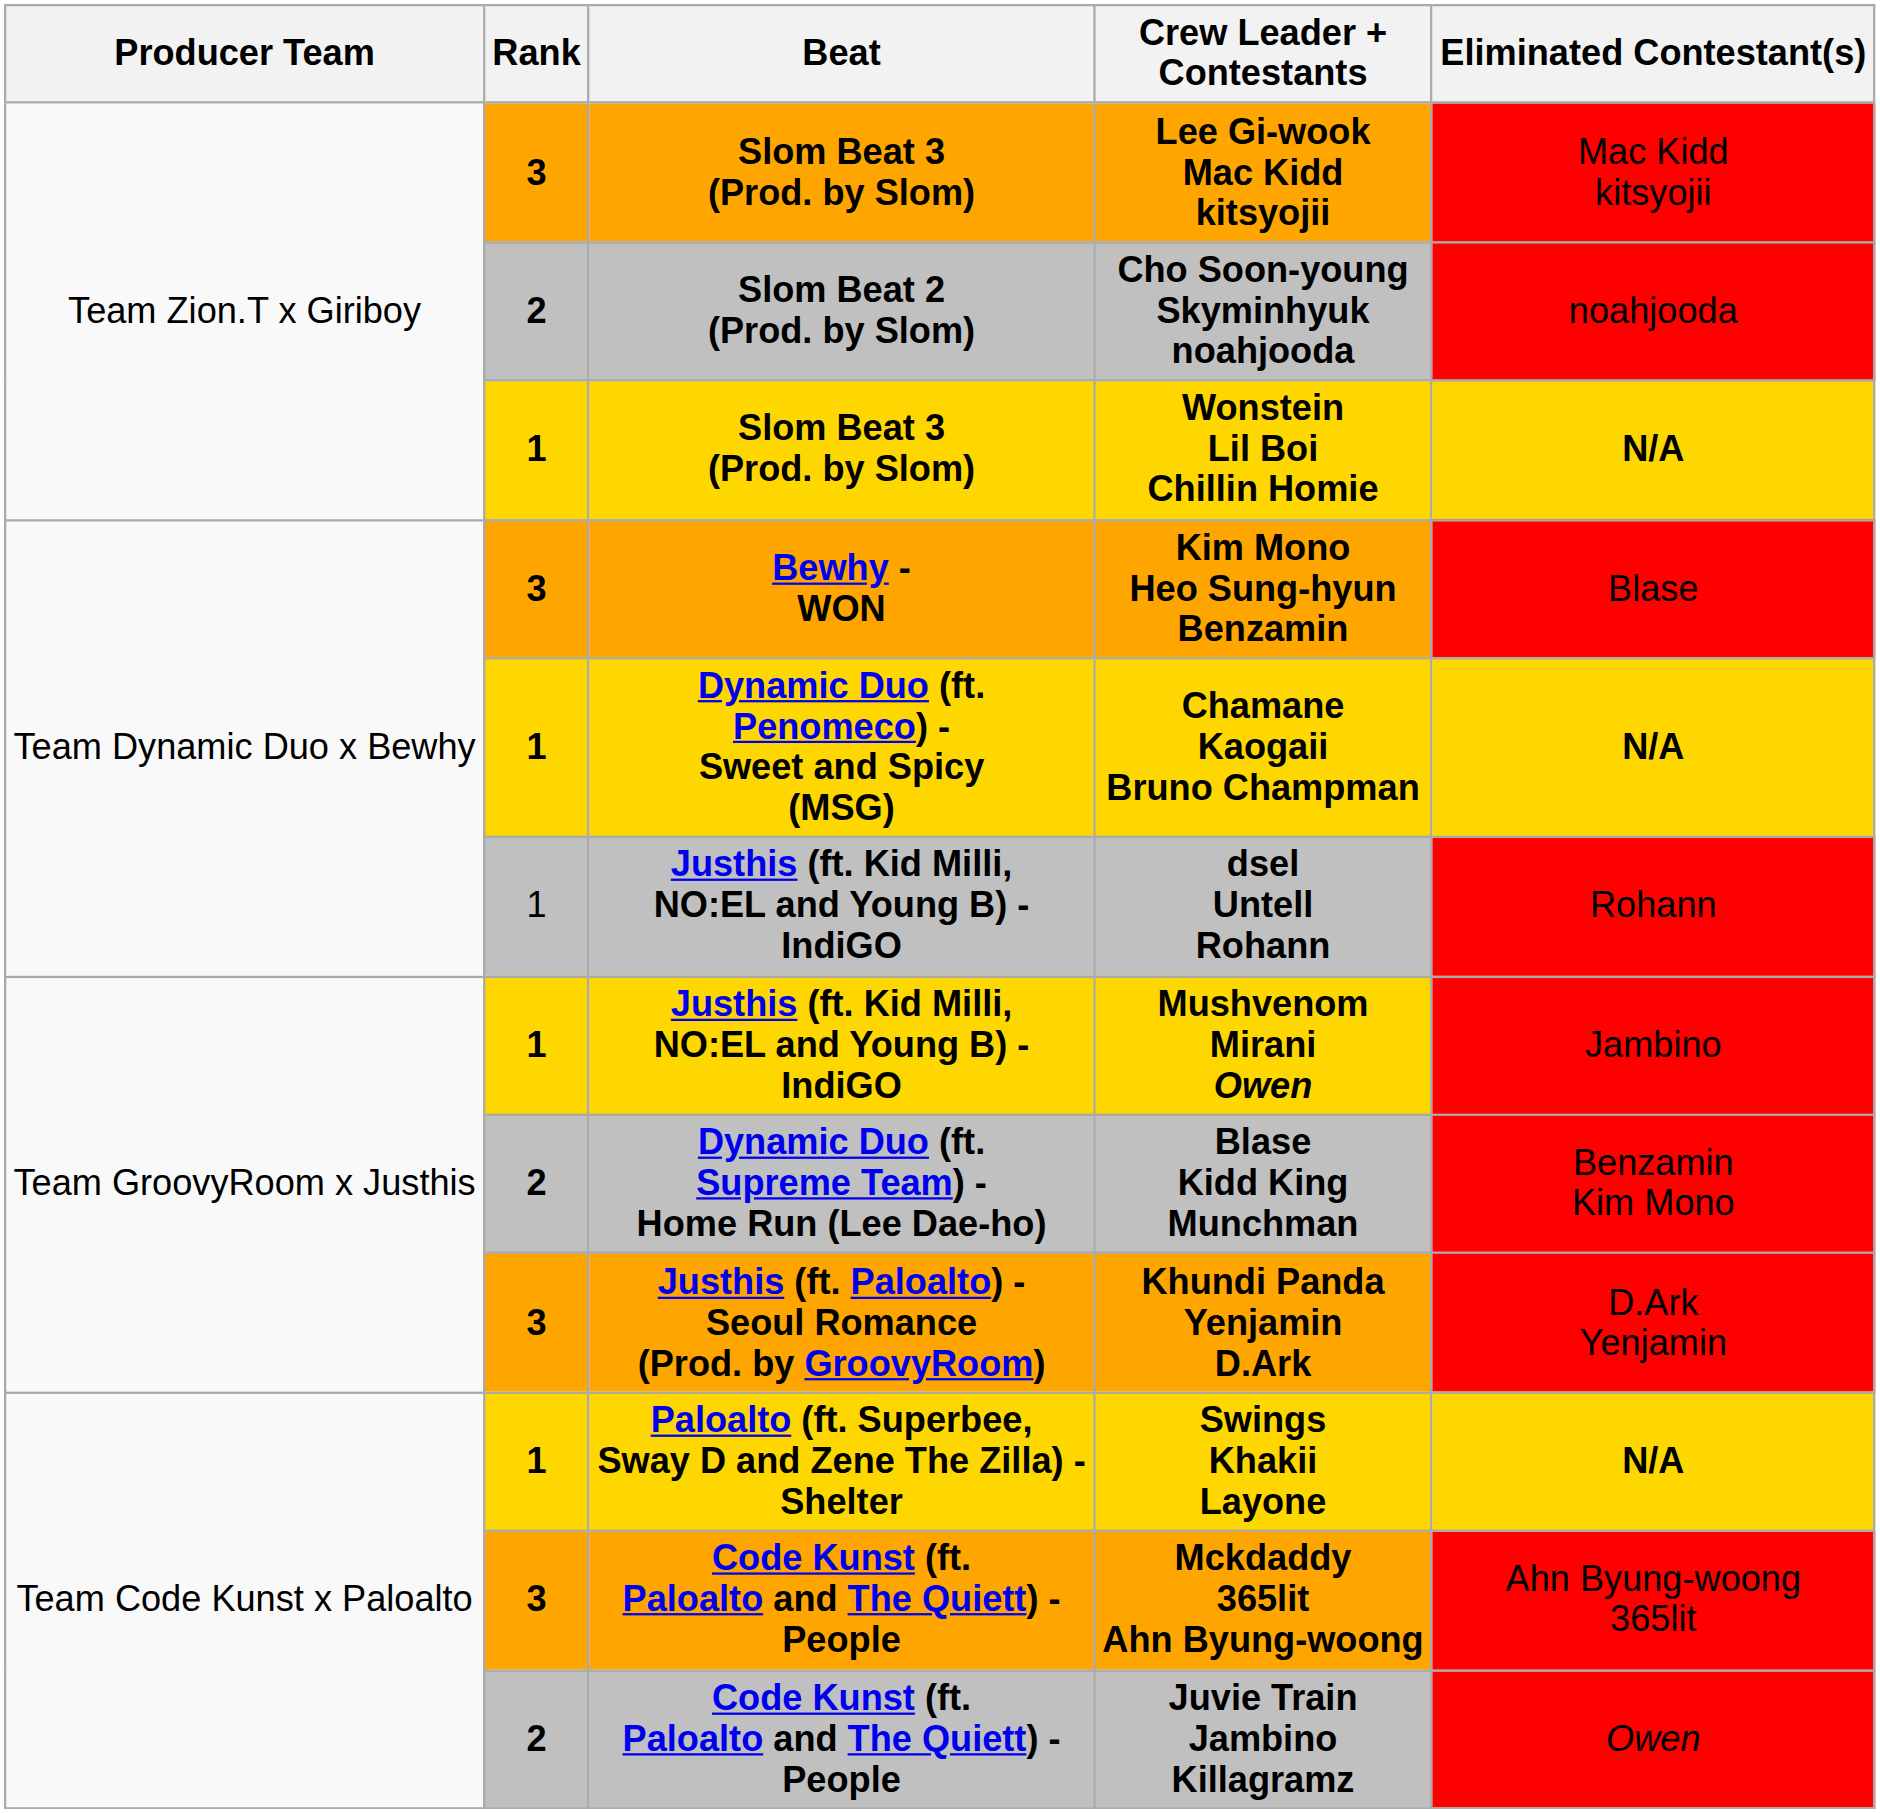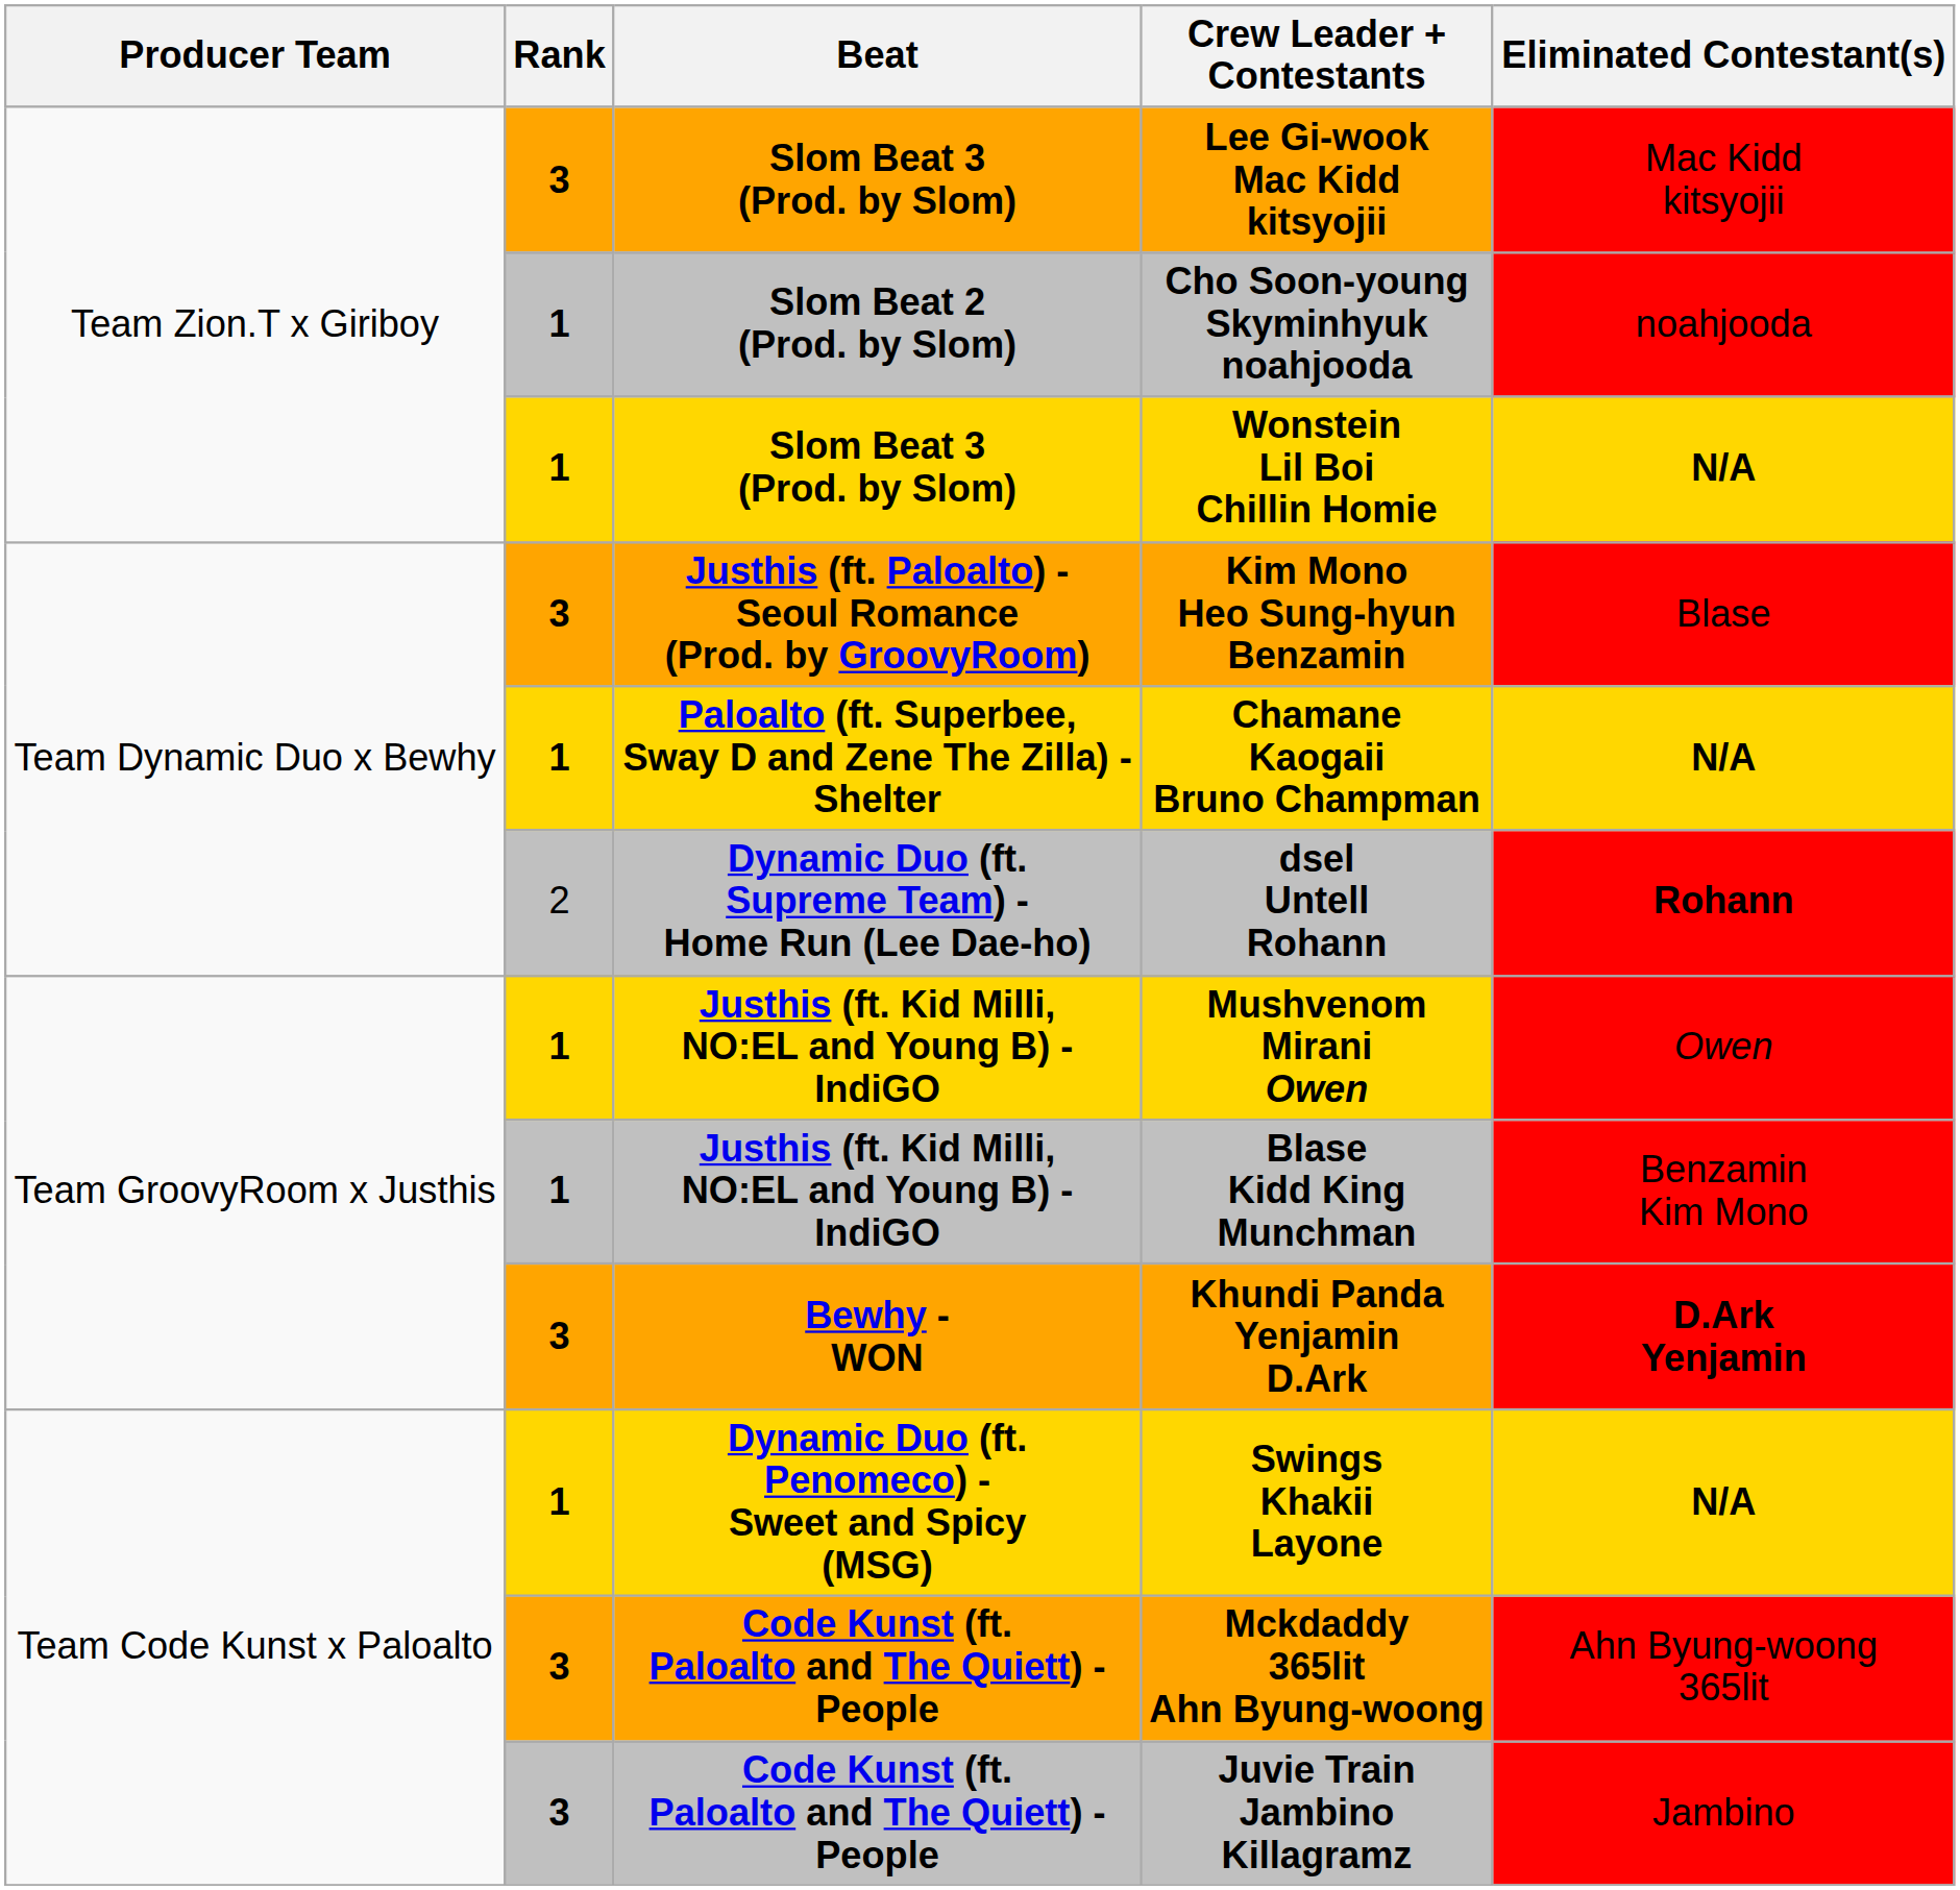 <table class="wikitable" style="text-align:center">
 <tr>
 <th>Producer Team</th>
 <th>Rank</th>
 <th>Beat</th>
 <th>Crew Leader + <br> Contestants</th>
 <th>Eliminated Contestant(s)</th>
 </tr>
 <tr>
 <td rowspan="3">Team Zion.T x Giriboy</td>
 <td style="background:orange"><strong>3</strong></td>
 <td style="background:orange"><strong>Slom Beat 3 <br> (Prod. by Slom)</strong></td>
 <td style="background:orange"><strong>Lee Gi-wook<br> Mac Kidd<br>kitsyojii</strong></td>
 <td style="background:red">Mac Kidd <br> kitsyojii</td>
 </tr>
 <tr>
-<td style="background:silver"><strong>2</strong></td>
+<td style="background:silver"><strong>1</strong></td>
 <td style="background:silver"><strong>Slom Beat 2 <br> (Prod. by Slom)</strong></td>
 <td style="background:silver"><strong>Cho Soon-young<br>Skyminhyuk<br>noahjooda</strong></td>
 <td style="background:red">noahjooda</td>
 </tr>
 <tr>
 <td style="background:gold"><strong>1</strong></td>
 <td style="background:gold"><strong>Slom Beat 3 <br> (Prod. by Slom)</strong></td>
 <td style="background:gold"><strong>Wonstein<br>Lil Boi<br>Chillin Homie</strong></td>
 <td style="background:gold"><strong>N/A</strong></td>
 </tr>
 <tr>
 <td rowspan="3">Team Dynamic Duo x Bewhy</td>
 <td style="background:orange"><strong>3</strong></td>
-<td style="background:orange"><strong><a href='#'>Bewhy</a> - <br> WON</strong></td>
+<td style="background:orange"><strong><a href='#'>Justhis</a> (ft. <a href='#'>Paloalto</a>) - <br> Seoul Romance <br> (Prod. by <a href='#'>GroovyRoom</a>)</strong></td>
 <td style="background:orange"><strong>Kim Mono<br>Heo Sung-hyun<br>Benzamin</strong></td>
 <td style="background:red">Blase</td>
 </tr>
 <tr>
 <td style="background:gold"><strong>1</strong></td>
-<td style="background:gold"><strong><a href='#'>Dynamic Duo</a> (ft. <br><a href='#'>Penomeco</a>) - <br> Sweet and Spicy <br> (MSG)</strong></td>
+<td style="background:gold"><strong><a href='#'>Paloalto</a> (ft. Superbee,<br>Sway D and Zene The Zilla) - <br> Shelter</strong></td>
 <td style="background:gold"><strong>Chamane<br>Kaogaii<br>Bruno Champman</strong></td>
 <td style="background:gold"><strong>N/A</strong></td>
 </tr>
 <tr>
-<td style="background:silver">1</td>
-<td style="background:silver"><strong><a href='#'>Justhis</a> (ft. Kid Milli, <br> NO:EL and Young B) - <br> IndiGO</strong></td>
+<td style="background:silver">2</td>
+<td style="background:silver"><strong><a href='#'>Dynamic Duo</a> (ft. <br><a href='#'>Supreme Team</a>) - <br> Home Run (Lee Dae-ho)</strong></td>
 <td style="background:silver"><strong>dsel<br>Untell<br>Rohann</strong></td>
-<td style="background:red">Rohann</td>
+<td style="background:red"><strong>Rohann</strong></td>
 </tr>
 <tr>
 <td rowspan="3">Team GroovyRoom x Justhis</td>
 <td style="background:gold"><strong>1</strong></td>
 <td style="background:gold"><strong><a href='#'>Justhis</a> (ft. Kid Milli, <br> NO:EL and Young B) - <br> IndiGO</strong></td>
 <td style="background:gold"><strong>Mushvenom<br>Mirani<br><em>Owen</em></strong></td>
-<td style="background:red">Jambino</td>
+<td style="background:red"><em>Owen</em></td>
 </tr>
 <tr>
-<td style="background:silver"><strong>2</strong></td>
-<td style="background:silver"><strong><a href='#'>Dynamic Duo</a> (ft. <br><a href='#'>Supreme Team</a>) - <br> Home Run (Lee Dae-ho)</strong></td>
+<td style="background:silver"><strong>1</strong></td>
+<td style="background:silver"><strong><a href='#'>Justhis</a> (ft. Kid Milli, <br> NO:EL and Young B) - <br> IndiGO</strong></td>
 <td style="background:silver"><strong>Blase<br>Kidd King<br>Munchman</strong></td>
 <td style="background:red">Benzamin <br> Kim Mono</td>
 </tr>
 <tr>
 <td style="background:orange"><strong>3</strong></td>
-<td style="background:orange"><strong><a href='#'>Justhis</a> (ft. <a href='#'>Paloalto</a>) - <br> Seoul Romance <br> (Prod. by <a href='#'>GroovyRoom</a>)</strong></td>
+<td style="background:orange"><strong><a href='#'>Bewhy</a> - <br> WON</strong></td>
 <td style="background:orange"><strong>Khundi Panda<br>Yenjamin<br>D.Ark</strong></td>
-<td style="background:red">D.Ark <br> Yenjamin</td>
+<td style="background:red"><strong>D.Ark <br> Yenjamin</strong></td>
 </tr>
 <tr>
 <td rowspan="3">Team Code Kunst x Paloalto</td>
 <td style="background:gold"><strong>1</strong></td>
-<td style="background:gold"><strong><a href='#'>Paloalto</a> (ft. Superbee,<br>Sway D and Zene The Zilla) - <br> Shelter</strong></td>
+<td style="background:gold"><strong><a href='#'>Dynamic Duo</a> (ft. <br><a href='#'>Penomeco</a>) - <br> Sweet and Spicy <br> (MSG)</strong></td>
 <td style="background:gold"><strong>Swings<br>Khakii<br>Layone</strong></td>
 <td style="background:gold"><strong>N/A</strong></td>
 </tr>
 <tr>
 <td style="background:orange"><strong>3</strong></td>
 <td style="background:orange"><strong><a href='#'>Code Kunst</a> (ft. <br><a href='#'>Paloalto</a> and <a href='#'>The Quiett</a>) - <br> People</strong></td>
 <td style="background:orange"><strong>Mckdaddy<br> 365lit<br>Ahn Byung-woong</strong></td>
 <td style="background:red">Ahn Byung-woong <br> 365lit</td>
 </tr>
 <tr>
-<td style="background:silver"><strong>2</strong></td>
+<td style="background:silver"><strong>3</strong></td>
 <td style="background:silver"><strong><a href='#'>Code Kunst</a> (ft. <br><a href='#'>Paloalto</a> and <a href='#'>The Quiett</a>) - <br> People</strong></td>
 <td style="background:silver"><strong>Juvie Train<br>Jambino<br> Killagramz</strong></td>
-<td style="background:red"><em>Owen</em></td>
+<td style="background:red">Jambino</td>
 </tr>
 <tr>
 </tr>
 </table>
